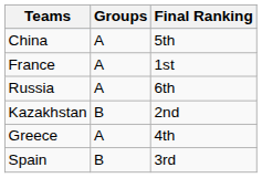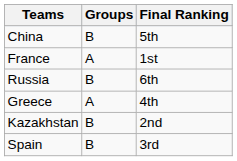 <table class="wikitable sortable">
 <tr style="background:#b0c4de; text-align:center;">
 <th>Teams</th>
 <th>Groups</th>
 <th>Final Ranking</th>
 </tr>
 <tr>
 <td>China</td>
-<td>A</td>
+<td>B</td>
 <td>5th</td>
 </tr>
 <tr>
 <td>France</td>
 <td>A</td>
 <td>1st</td>
 </tr>
 <tr>
 <td>Russia</td>
+<td>B</td>
+<td>6th</td>
+</tr>
+<tr>
+<td>Greece</td>
 <td>A</td>
-<td>6th</td>
+<td>4th</td>
 </tr>
 <tr>
 <td>Kazakhstan</td>
 <td>B</td>
 <td>2nd</td>
 </tr>
 <tr>
-<td>Greece</td>
-<td>A</td>
-<td>4th</td>
-</tr>
-<tr>
 <td>Spain</td>
 <td>B</td>
 <td>3rd</td>
 </tr>
 </table>
